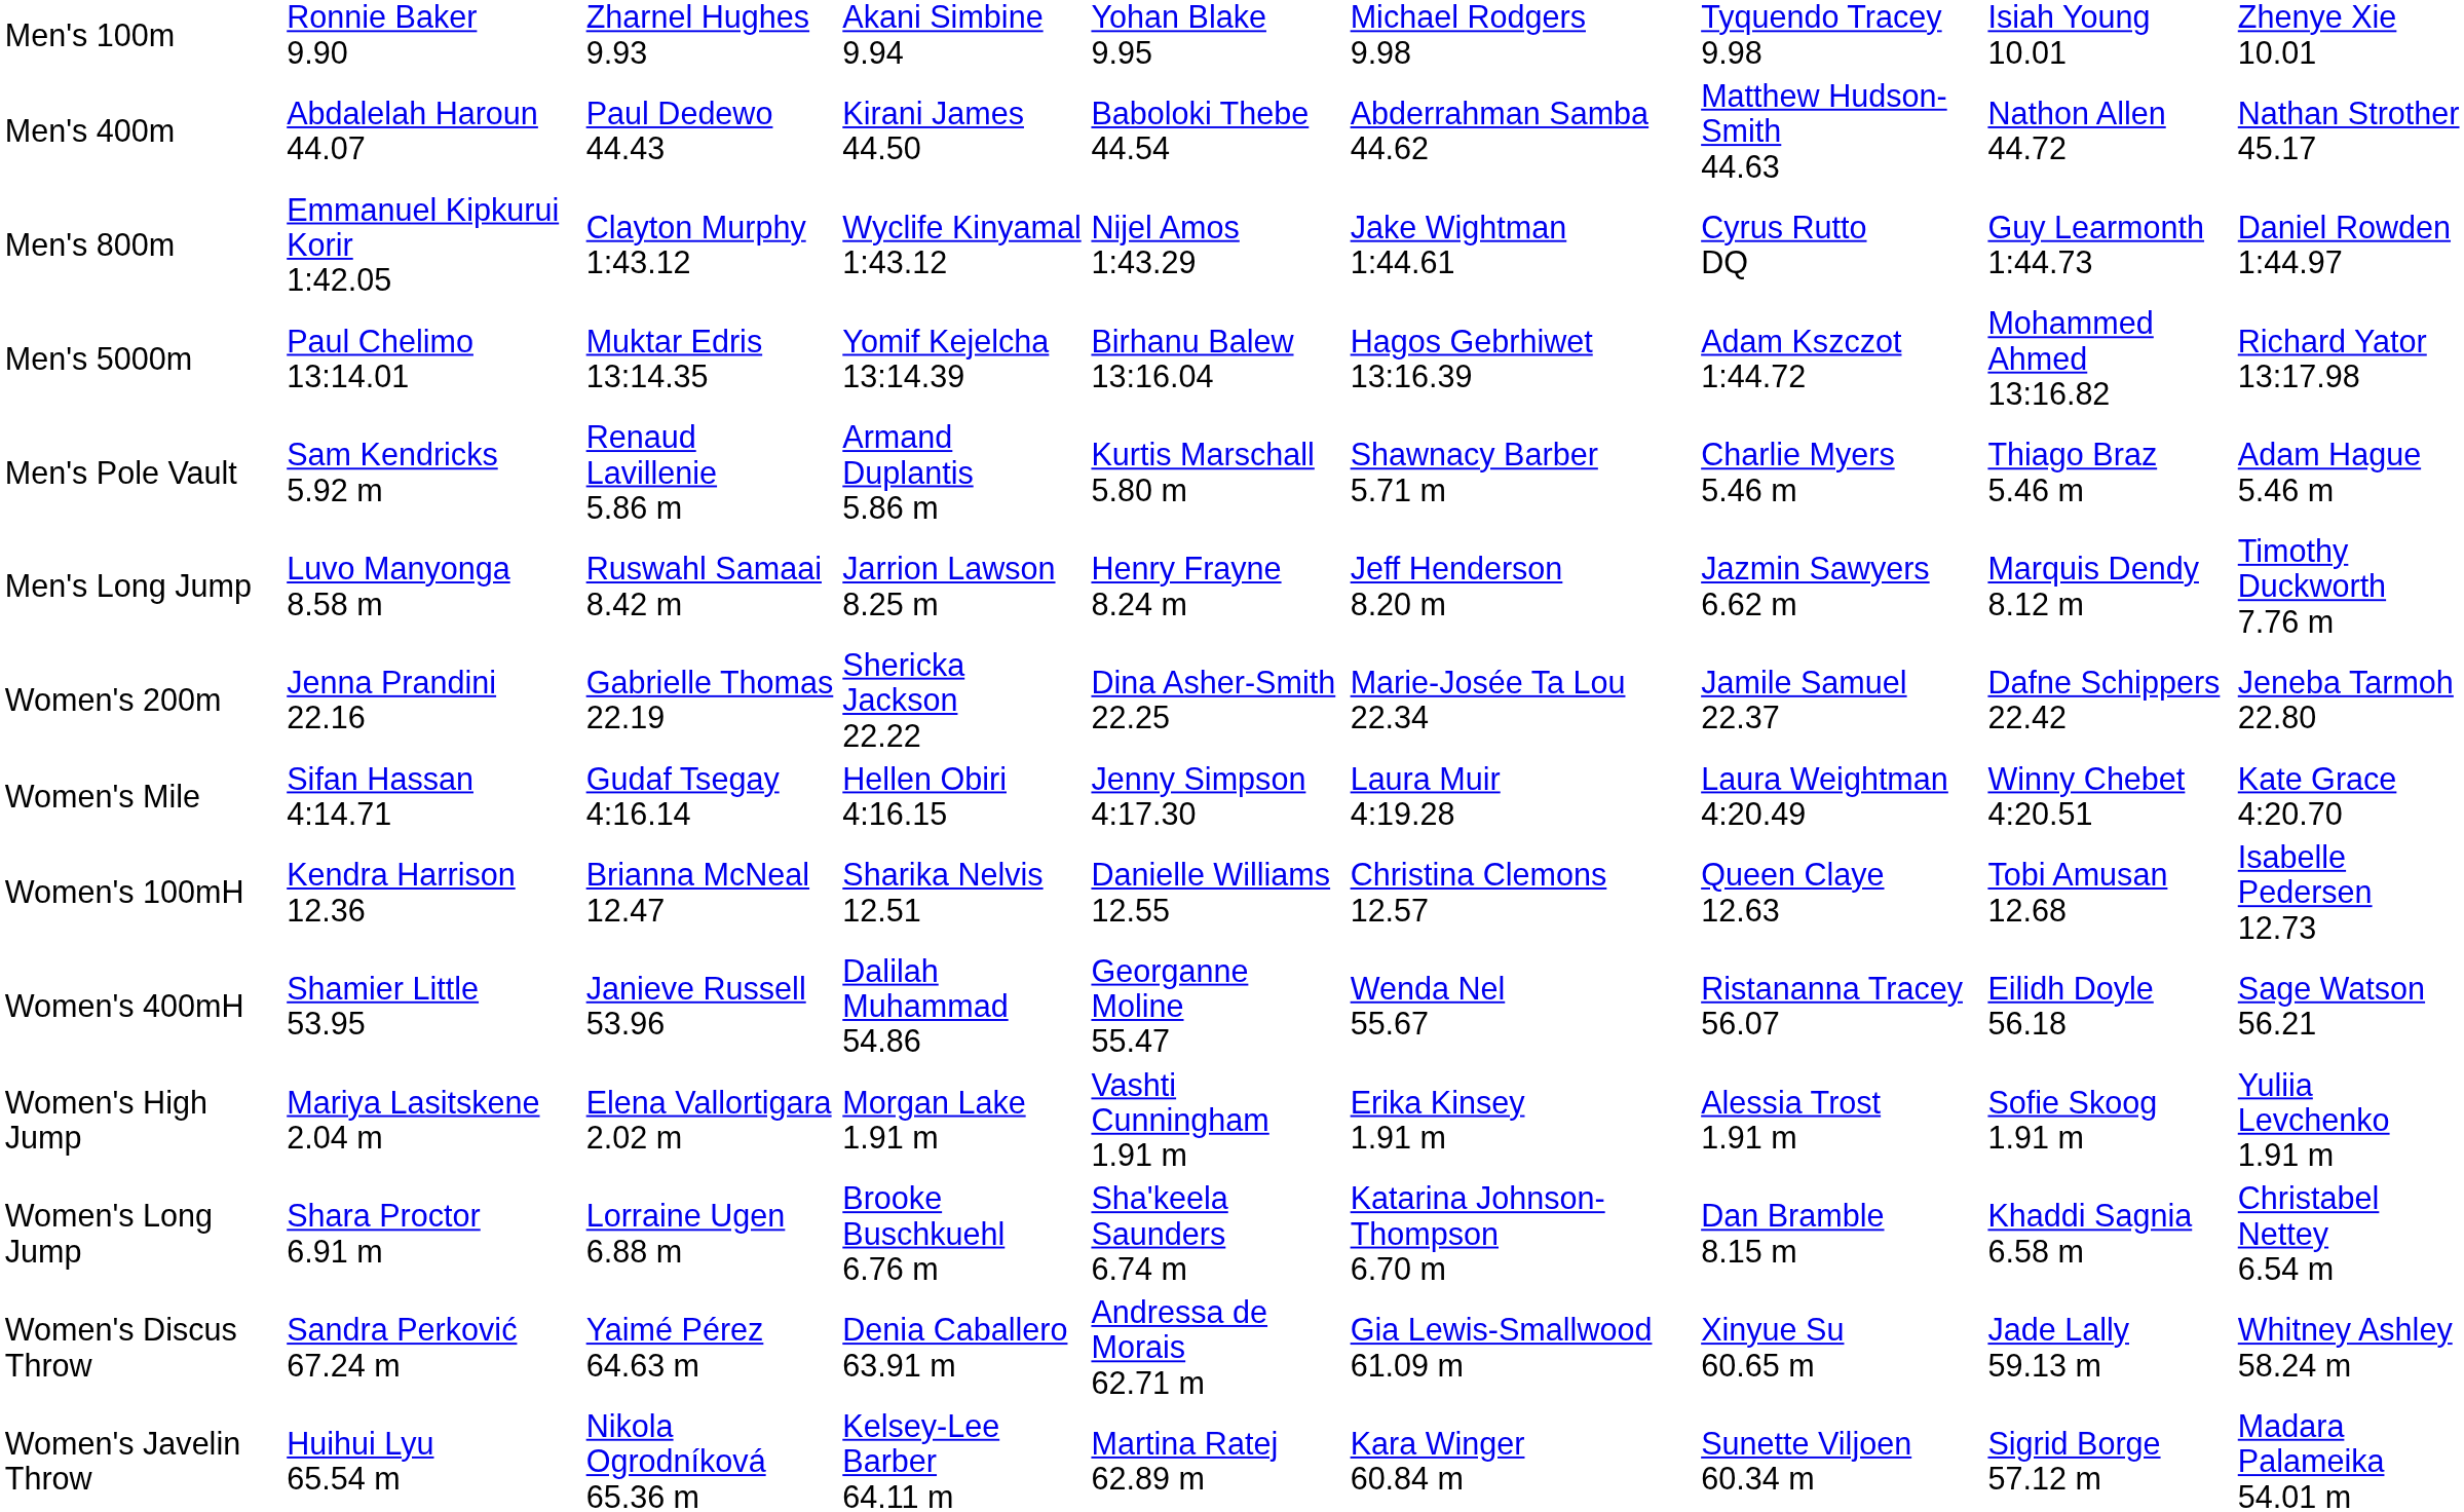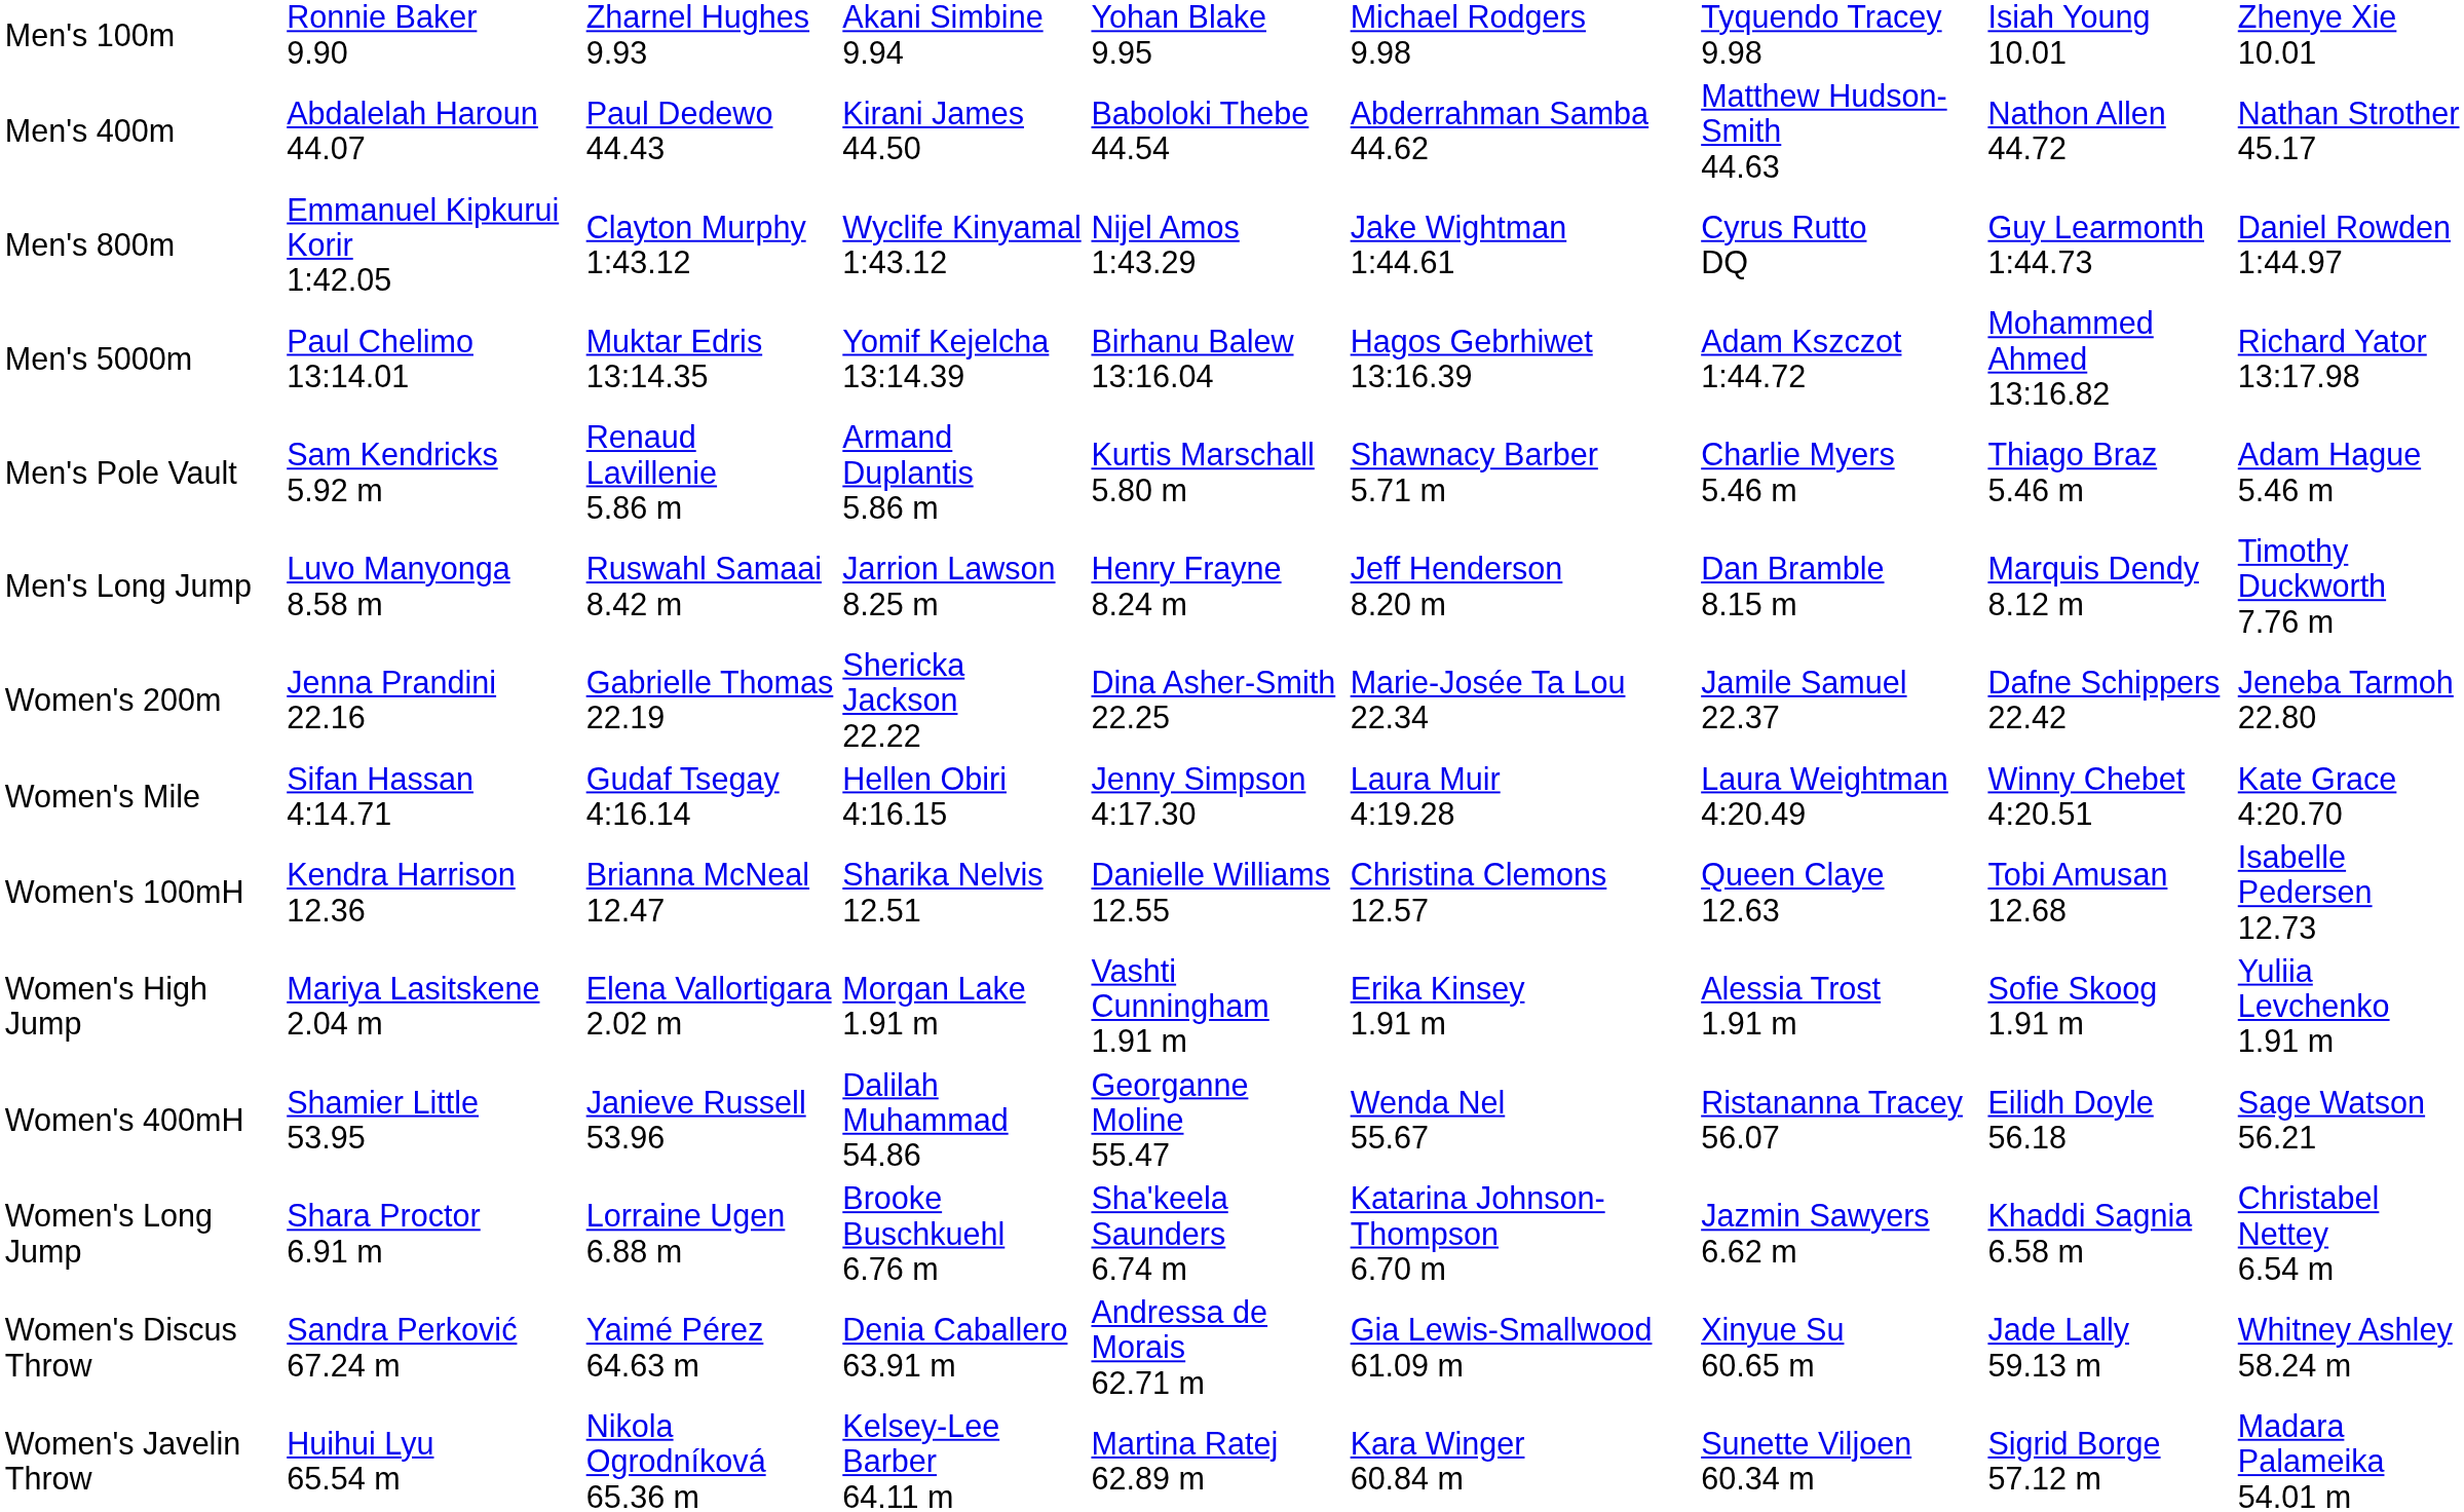 <table>
 <tr>
 <td>Men's 100m<br></td>
 <td><a href='#'>Ronnie Baker</a><br>  9.90</td>
 <td><a href='#'>Zharnel Hughes</a><br>  9.93</td>
 <td><a href='#'>Akani Simbine</a><br>  9.94</td>
 <td><a href='#'>Yohan Blake</a><br>  9.95</td>
 <td><a href='#'>Michael Rodgers</a><br>  9.98</td>
 <td><a href='#'>Tyquendo Tracey</a><br>  9.98</td>
 <td><a href='#'>Isiah Young</a><br>  10.01</td>
 <td><a href='#'>Zhenye Xie</a><br>  10.01</td>
 </tr>
 <tr>
 <td>Men's 400m</td>
 <td><a href='#'>Abdalelah Haroun</a><br>  44.07</td>
 <td><a href='#'>Paul Dedewo</a><br>  44.43</td>
 <td><a href='#'>Kirani James</a><br>  44.50</td>
 <td><a href='#'>Baboloki Thebe</a><br>  44.54</td>
 <td><a href='#'>Abderrahman Samba</a><br>  44.62</td>
 <td><a href='#'>Matthew Hudson-Smith</a><br>  44.63</td>
 <td><a href='#'>Nathon Allen</a><br>  44.72</td>
 <td><a href='#'>Nathan Strother</a><br>  45.17</td>
 </tr>
 <tr>
 <td>Men's 800m</td>
 <td><a href='#'>Emmanuel Kipkurui Korir</a><br>  1:42.05</td>
 <td><a href='#'>Clayton Murphy</a><br>  1:43.12</td>
 <td><a href='#'>Wyclife Kinyamal</a><br>  1:43.12</td>
 <td><a href='#'>Nijel Amos</a><br>  1:43.29</td>
 <td><a href='#'>Jake Wightman</a><br>  1:44.61</td>
 <td><a href='#'>Cyrus Rutto</a><br>  DQ</td>
 <td><a href='#'>Guy Learmonth</a><br>  1:44.73</td>
 <td><a href='#'>Daniel Rowden</a><br>  1:44.97</td>
 </tr>
 <tr>
 <td>Men's 5000m</td>
 <td><a href='#'>Paul Chelimo</a><br>  13:14.01</td>
 <td><a href='#'>Muktar Edris</a><br>  13:14.35</td>
 <td><a href='#'>Yomif Kejelcha</a><br>  13:14.39</td>
 <td><a href='#'>Birhanu Balew</a><br>  13:16.04</td>
 <td><a href='#'>Hagos Gebrhiwet</a><br>  13:16.39</td>
 <td><a href='#'>Adam Kszczot</a><br>  1:44.72</td>
 <td><a href='#'>Mohammed Ahmed</a><br>  13:16.82</td>
 <td><a href='#'>Richard Yator</a><br>  13:17.98</td>
 </tr>
 <tr>
 <td>Men's Pole Vault</td>
 <td><a href='#'>Sam Kendricks</a><br>  5.92 m</td>
 <td><a href='#'>Renaud Lavillenie</a><br>  5.86 m</td>
 <td><a href='#'>Armand Duplantis</a><br>  5.86 m</td>
 <td><a href='#'>Kurtis Marschall</a><br>  5.80 m</td>
 <td><a href='#'>Shawnacy Barber</a><br>  5.71 m</td>
 <td><a href='#'>Charlie Myers</a><br>  5.46 m</td>
 <td><a href='#'>Thiago Braz</a><br>  5.46 m</td>
 <td><a href='#'>Adam Hague</a><br>  5.46 m</td>
 </tr>
 <tr>
 <td>Men's Long Jump</td>
 <td><a href='#'>Luvo Manyonga</a><br>  8.58 m</td>
 <td><a href='#'>Ruswahl Samaai</a><br>  8.42 m</td>
 <td><a href='#'>Jarrion Lawson</a><br>  8.25 m</td>
 <td><a href='#'>Henry Frayne</a><br>  8.24 m</td>
 <td><a href='#'>Jeff Henderson</a><br>  8.20 m</td>
-<td><a href='#'>Jazmin Sawyers</a><br>  6.62 m</td>
+<td><a href='#'>Dan Bramble</a><br>  8.15 m</td>
 <td><a href='#'>Marquis Dendy</a><br>  8.12 m</td>
 <td><a href='#'>Timothy Duckworth</a><br>  7.76 m</td>
 </tr>
 <tr>
 <td>Women's 200m<br></td>
 <td><a href='#'>Jenna Prandini</a><br>  22.16</td>
 <td><a href='#'>Gabrielle Thomas</a><br>  22.19</td>
 <td><a href='#'>Shericka Jackson</a><br>  22.22</td>
 <td><a href='#'>Dina Asher-Smith</a><br>  22.25</td>
 <td><a href='#'>Marie-Josée Ta Lou</a><br>  22.34</td>
 <td><a href='#'>Jamile Samuel</a><br>  22.37</td>
 <td><a href='#'>Dafne Schippers</a><br>  22.42</td>
 <td><a href='#'>Jeneba Tarmoh</a><br>  22.80</td>
 </tr>
 <tr>
 <td>Women's Mile</td>
 <td><a href='#'>Sifan Hassan</a><br>  4:14.71</td>
 <td><a href='#'>Gudaf Tsegay</a><br>  4:16.14</td>
 <td><a href='#'>Hellen Obiri</a><br>  4:16.15</td>
 <td><a href='#'>Jenny Simpson</a><br>  4:17.30</td>
 <td><a href='#'>Laura Muir</a><br>  4:19.28</td>
 <td><a href='#'>Laura Weightman</a><br>  4:20.49</td>
 <td><a href='#'>Winny Chebet</a><br>  4:20.51</td>
 <td><a href='#'>Kate Grace</a><br>  4:20.70</td>
 </tr>
 <tr>
 <td>Women's 100mH<br></td>
 <td><a href='#'>Kendra Harrison</a><br>  12.36</td>
 <td><a href='#'>Brianna McNeal</a><br>  12.47</td>
 <td><a href='#'>Sharika Nelvis</a><br>  12.51</td>
 <td><a href='#'>Danielle Williams</a><br>  12.55</td>
 <td><a href='#'>Christina Clemons</a><br>  12.57</td>
 <td><a href='#'>Queen Claye</a><br>  12.63</td>
 <td><a href='#'>Tobi Amusan</a><br>  12.68</td>
 <td><a href='#'>Isabelle Pedersen</a><br>  12.73</td>
 </tr>
 <tr>
+<td>Women's High Jump</td>
+<td><a href='#'>Mariya Lasitskene</a><br>  2.04 m</td>
+<td><a href='#'>Elena Vallortigara</a><br>  2.02 m</td>
+<td><a href='#'>Morgan Lake</a><br>  1.91 m</td>
+<td><a href='#'>Vashti Cunningham</a><br>  1.91 m</td>
+<td><a href='#'>Erika Kinsey</a><br>  1.91 m</td>
+<td><a href='#'>Alessia Trost</a><br>  1.91 m</td>
+<td><a href='#'>Sofie Skoog</a><br>  1.91 m</td>
+<td><a href='#'>Yuliia Levchenko</a><br>  1.91 m</td>
+</tr>
+<tr>
 <td>Women's 400mH</td>
 <td><a href='#'>Shamier Little</a><br>  53.95</td>
 <td><a href='#'>Janieve Russell</a><br>  53.96</td>
 <td><a href='#'>Dalilah Muhammad</a><br>  54.86</td>
 <td><a href='#'>Georganne Moline</a><br>  55.47</td>
 <td><a href='#'>Wenda Nel</a><br>  55.67</td>
 <td><a href='#'>Ristananna Tracey</a><br>  56.07</td>
 <td><a href='#'>Eilidh Doyle</a><br>  56.18</td>
 <td><a href='#'>Sage Watson</a><br>  56.21</td>
 </tr>
 <tr>
-<td>Women's High Jump</td>
-<td><a href='#'>Mariya Lasitskene</a><br>  2.04 m</td>
-<td><a href='#'>Elena Vallortigara</a><br>  2.02 m</td>
-<td><a href='#'>Morgan Lake</a><br>  1.91 m</td>
-<td><a href='#'>Vashti Cunningham</a><br>  1.91 m</td>
-<td><a href='#'>Erika Kinsey</a><br>  1.91 m</td>
-<td><a href='#'>Alessia Trost</a><br>  1.91 m</td>
-<td><a href='#'>Sofie Skoog</a><br>  1.91 m</td>
-<td><a href='#'>Yuliia Levchenko</a><br>  1.91 m</td>
-</tr>
-<tr>
 <td>Women's Long Jump</td>
 <td><a href='#'>Shara Proctor</a><br>  6.91 m</td>
 <td><a href='#'>Lorraine Ugen</a><br>  6.88 m</td>
 <td><a href='#'>Brooke Buschkuehl</a><br>  6.76 m</td>
 <td><a href='#'>Sha'keela Saunders</a><br>  6.74 m</td>
 <td><a href='#'>Katarina Johnson-Thompson</a><br>  6.70 m</td>
-<td><a href='#'>Dan Bramble</a><br>  8.15 m</td>
+<td><a href='#'>Jazmin Sawyers</a><br>  6.62 m</td>
 <td><a href='#'>Khaddi Sagnia</a><br>  6.58 m</td>
 <td><a href='#'>Christabel Nettey</a><br>  6.54 m</td>
 </tr>
 <tr>
 <td>Women's Discus Throw</td>
 <td><a href='#'>Sandra Perković</a><br>  67.24 m</td>
 <td><a href='#'>Yaimé Pérez</a><br>  64.63 m</td>
 <td><a href='#'>Denia Caballero</a><br>  63.91 m</td>
 <td><a href='#'>Andressa de Morais</a><br>  62.71 m</td>
 <td><a href='#'>Gia Lewis-Smallwood</a><br>  61.09 m</td>
 <td><a href='#'>Xinyue Su</a><br>  60.65 m</td>
 <td><a href='#'>Jade Lally</a><br>  59.13 m</td>
 <td><a href='#'>Whitney Ashley</a><br>  58.24 m</td>
 </tr>
 <tr>
 <td>Women's Javelin Throw</td>
 <td><a href='#'>Huihui Lyu</a><br>  65.54 m</td>
 <td><a href='#'>Nikola Ogrodníková</a><br>  65.36 m</td>
 <td><a href='#'>Kelsey-Lee Barber</a><br>  64.11 m</td>
 <td><a href='#'>Martina Ratej</a><br>  62.89 m</td>
 <td><a href='#'>Kara Winger</a><br>  60.84 m</td>
 <td><a href='#'>Sunette Viljoen</a><br>  60.34 m</td>
 <td><a href='#'>Sigrid Borge</a><br>  57.12 m</td>
 <td><a href='#'>Madara Palameika</a><br>  54.01 m</td>
 </tr>
 </table>
